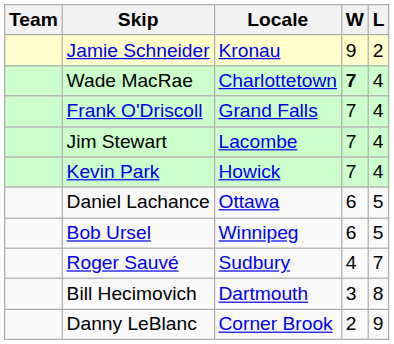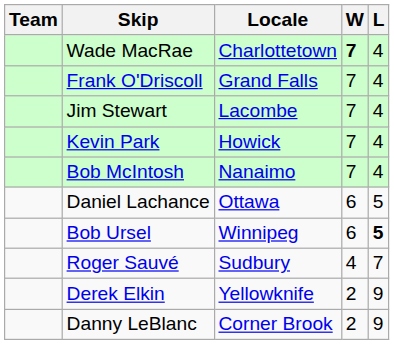 <table class="wikitable" border="1">
 <tr>
 <th>Team</th>
 <th>Skip</th>
 <th>Locale</th>
 <th>W</th>
 <th>L</th>
-</tr>
-<tr bgcolor="#ffffcc">
-<td></td>
-<td><a href='#'>Jamie Schneider</a></td>
-<td><a href='#'>Kronau</a></td>
-<td>9</td>
-<td>2</td>
 </tr>
 <tr bgcolor="#ccffcc">
 <td></td>
 <td>Wade MacRae</td>
 <td><a href='#'>Charlottetown</a></td>
 <td><strong>7</strong></td>
 <td>4</td>
 </tr>
 <tr bgcolor="#ccffcc">
 <td></td>
 <td><a href='#'>Frank O'Driscoll</a></td>
 <td><a href='#'>Grand Falls</a></td>
 <td>7</td>
 <td>4</td>
 </tr>
 <tr bgcolor="#ccffcc">
 <td></td>
 <td>Jim Stewart</td>
 <td><a href='#'>Lacombe</a></td>
 <td>7</td>
 <td>4</td>
 </tr>
 <tr bgcolor="#ccffcc">
 <td></td>
 <td><a href='#'>Kevin Park</a></td>
 <td><a href='#'>Howick</a></td>
 <td>7</td>
 <td>4</td>
 </tr>
+<tr bgcolor="#ccffcc">
+<td></td>
+<td><a href='#'>Bob McIntosh</a></td>
+<td><a href='#'>Nanaimo</a></td>
+<td>7</td>
+<td>4</td>
+</tr>
 <tr>
 <td></td>
 <td>Daniel Lachance</td>
 <td><a href='#'>Ottawa</a></td>
 <td>6</td>
 <td>5</td>
 </tr>
 <tr>
 <td></td>
 <td><a href='#'>Bob Ursel</a></td>
 <td><a href='#'>Winnipeg</a></td>
 <td>6</td>
-<td>5</td>
+<td><strong>5</strong></td>
 </tr>
 <tr>
 <td></td>
 <td><a href='#'>Roger Sauvé</a></td>
 <td><a href='#'>Sudbury</a></td>
 <td>4</td>
 <td>7</td>
 </tr>
 <tr>
 <td></td>
-<td>Bill Hecimovich</td>
-<td><a href='#'>Dartmouth</a></td>
-<td>3</td>
-<td>8</td>
+<td><a href='#'>Derek Elkin</a></td>
+<td><a href='#'>Yellowknife</a></td>
+<td>2</td>
+<td>9</td>
 </tr>
 <tr>
 <td></td>
 <td>Danny LeBlanc</td>
 <td><a href='#'>Corner Brook</a></td>
 <td>2</td>
 <td>9</td>
 </tr>
 </table>
